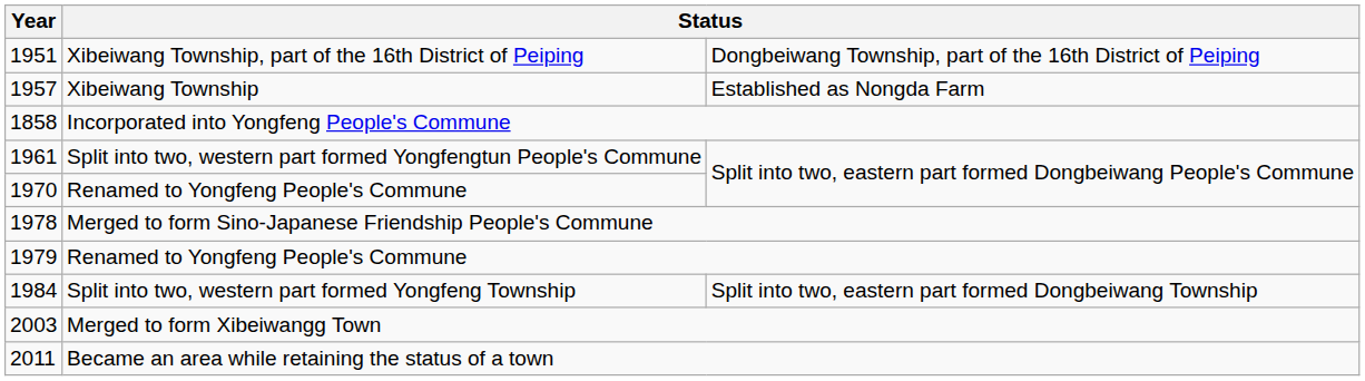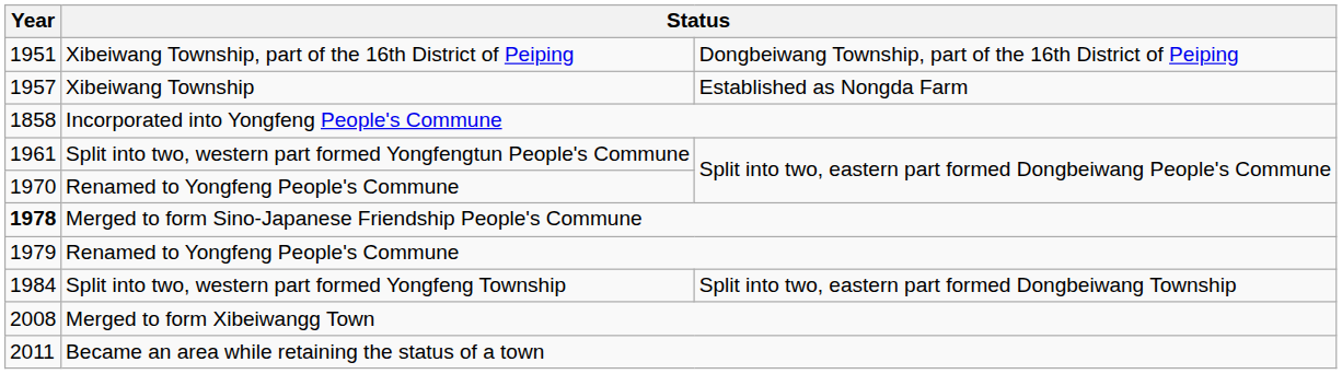 <table class="wikitable">
 <tr>
 <th>Year</th>
 <th colspan="2">Status</th>
 </tr>
 <tr>
 <td>1951</td>
 <td>Xibeiwang Township, part of the 16th District of <a href='#'>Peiping</a></td>
 <td>Dongbeiwang Township, part of the 16th District of <a href='#'>Peiping</a></td>
 </tr>
 <tr>
 <td>1957</td>
 <td>Xibeiwang Township</td>
 <td>Established as Nongda Farm</td>
 </tr>
 <tr>
 <td>1858</td>
 <td colspan="2">Incorporated into Yongfeng <a href='#'>People's Commune</a></td>
 </tr>
 <tr>
 <td>1961</td>
 <td>Split into two, western part formed Yongfengtun People's Commune</td>
 <td rowspan="2">Split into two, eastern part formed Dongbeiwang People's Commune</td>
 </tr>
 <tr>
 <td>1970</td>
 <td>Renamed to Yongfeng People's Commune</td>
 </tr>
 <tr>
-<td>1978</td>
+<td><strong>1978</strong></td>
 <td colspan="2">Merged to form Sino-Japanese Friendship People's Commune</td>
 </tr>
 <tr>
 <td>1979</td>
 <td colspan="2">Renamed to Yongfeng People's Commune</td>
 </tr>
 <tr>
 <td>1984</td>
 <td>Split into two, western part formed Yongfeng Township</td>
 <td>Split into two, eastern part formed Dongbeiwang Township</td>
 </tr>
 <tr>
-<td>2003</td>
+<td>2008</td>
 <td colspan="2">Merged to form Xibeiwangg Town</td>
 </tr>
 <tr>
 <td>2011</td>
 <td colspan="2">Became an area while retaining the status of a town</td>
 </tr>
 </table>
